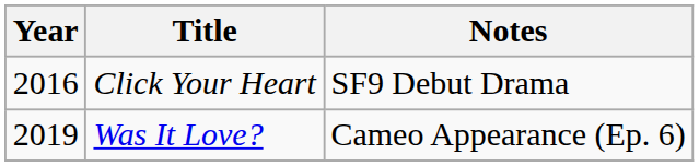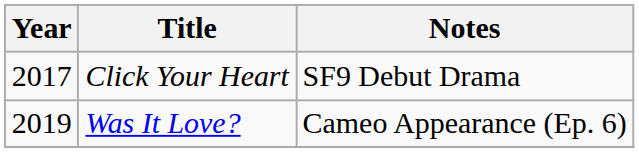 <table class="wikitable">
 <tr>
 <th>Year</th>
 <th>Title</th>
 <th>Notes</th>
 </tr>
 <tr>
-<td>2016</td>
+<td>2017</td>
 <td><em>Click Your Heart</em></td>
 <td>SF9 Debut Drama</td>
 </tr>
 <tr>
 <td>2019</td>
 <td><em><a href='#'>Was It Love?</a></em></td>
 <td>Cameo Appearance (Ep. 6)</td>
 </tr>
 <tr>
 </tr>
 </table>
